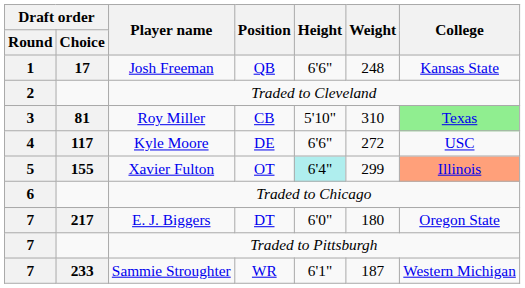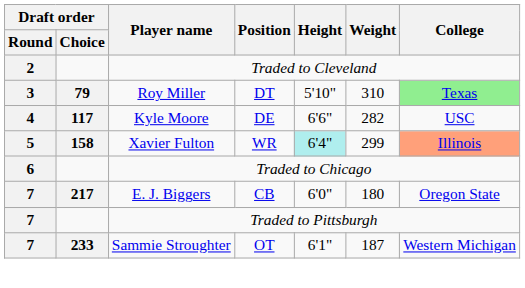 <table class="wikitable" style="font-size: 95%;">
 <tr>
 <th colspan="2">Draft order</th>
 <th rowspan="2">Player name</th>
 <th rowspan="2">Position</th>
 <th rowspan="2">Height</th>
 <th rowspan="2">Weight</th>
 <th rowspan="2">College</th>
 </tr>
 <tr>
 <th>Round</th>
 <th>Choice</th>
 </tr>
 <tr>
-<th align="center">1</th>
-<th align="center">17</th>
-<td align="center"><a href='#'>Josh Freeman</a></td>
-<td align="center"><a href='#'>QB</a></td>
-<td align="center">6'6"</td>
-<td align="center">248</td>
-<td align="center"><a href='#'>Kansas State</a></td>
-</tr>
-<tr>
 <th align="center">2</th>
 <td align="center"> </td>
 <td align="center" colspan="5"><em>Traded to Cleveland</em></td>
 </tr>
 <tr>
 <th align="center">3</th>
-<th align="center">81</th>
+<th align="center">79</th>
 <td align="center"><a href='#'>Roy Miller</a></td>
-<td align="center"><a href='#'>CB</a></td>
+<td align="center"><a href='#'>DT</a></td>
 <td align="center">5'10"</td>
 <td align="center">310</td>
 <td align="center" style="background: lightgreen;"><a href='#'>Texas</a></td>
 </tr>
 <tr>
 <th align="center">4</th>
 <th align="center">117</th>
 <td align="center"><a href='#'>Kyle Moore</a></td>
 <td align="center"><a href='#'>DE</a></td>
 <td align="center">6'6"</td>
-<td align="center">272</td>
+<td align="center">282</td>
 <td align="center"><a href='#'>USC</a></td>
 </tr>
 <tr>
 <th align="center">5</th>
-<th align="center">155</th>
+<th align="center">158</th>
 <td align="center"><a href='#'>Xavier Fulton</a></td>
-<td align="center"><a href='#'>OT</a></td>
+<td align="center"><a href='#'>WR</a></td>
 <td align="center" style="background: paleturquoise;">6'4"</td>
 <td align="center">299</td>
 <td align="center" style="background: lightsalmon;"><a href='#'>Illinois</a></td>
 </tr>
 <tr>
 <th align="center">6</th>
 <td align="center"> </td>
 <td align="center" colspan="5"><em>Traded to Chicago</em></td>
 </tr>
 <tr>
 <th align="center">7</th>
 <th align="center">217</th>
 <td align="center"><a href='#'>E. J. Biggers</a></td>
-<td align="center"><a href='#'>DT</a></td>
+<td align="center"><a href='#'>CB</a></td>
 <td align="center">6'0"</td>
 <td align="center">180</td>
 <td align="center"><a href='#'>Oregon State</a></td>
 </tr>
 <tr>
 <th align="center">7</th>
 <td align="center"> </td>
 <td align="center" colspan="5"><em>Traded to Pittsburgh</em></td>
 </tr>
 <tr>
 <th align="center">7</th>
 <th align="center">233</th>
 <td align="center"><a href='#'>Sammie Stroughter</a></td>
-<td align="center"><a href='#'>WR</a></td>
+<td align="center"><a href='#'>OT</a></td>
 <td align="center">6'1"</td>
 <td align="center">187</td>
 <td align="center"><a href='#'>Western Michigan</a></td>
 </tr>
 </table>
